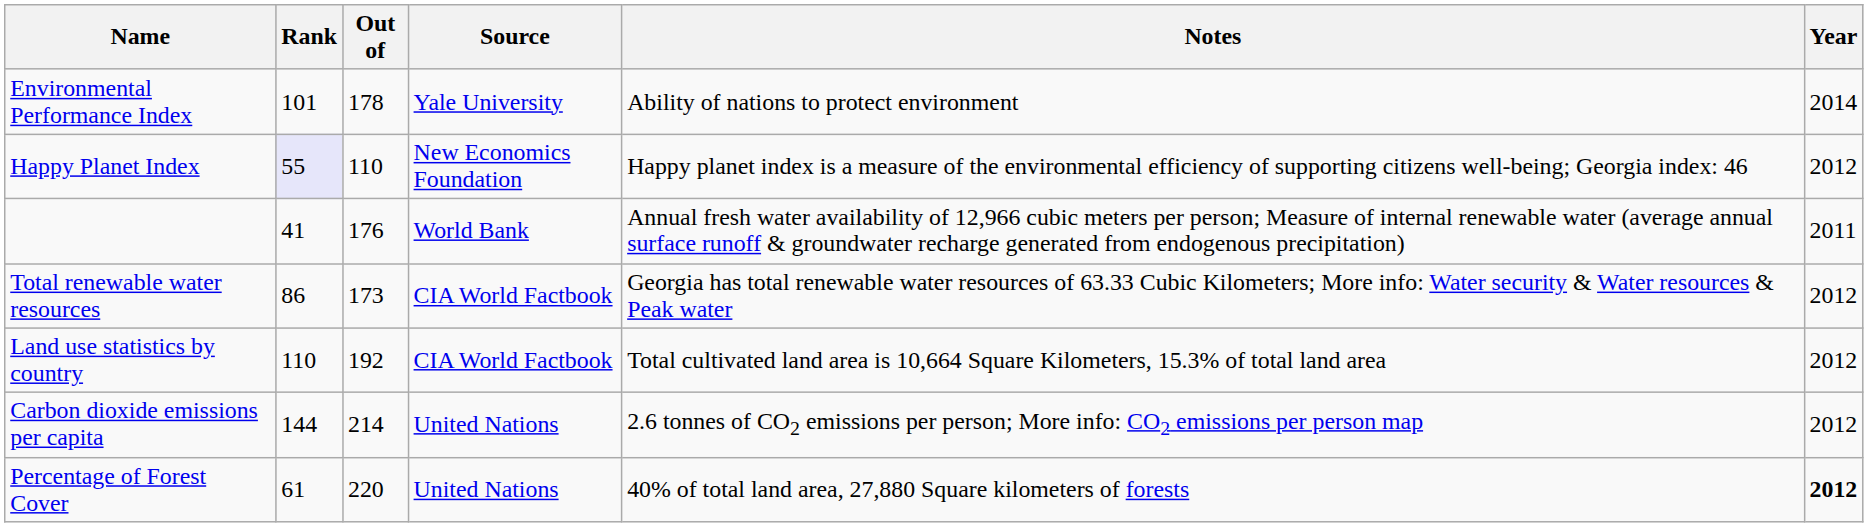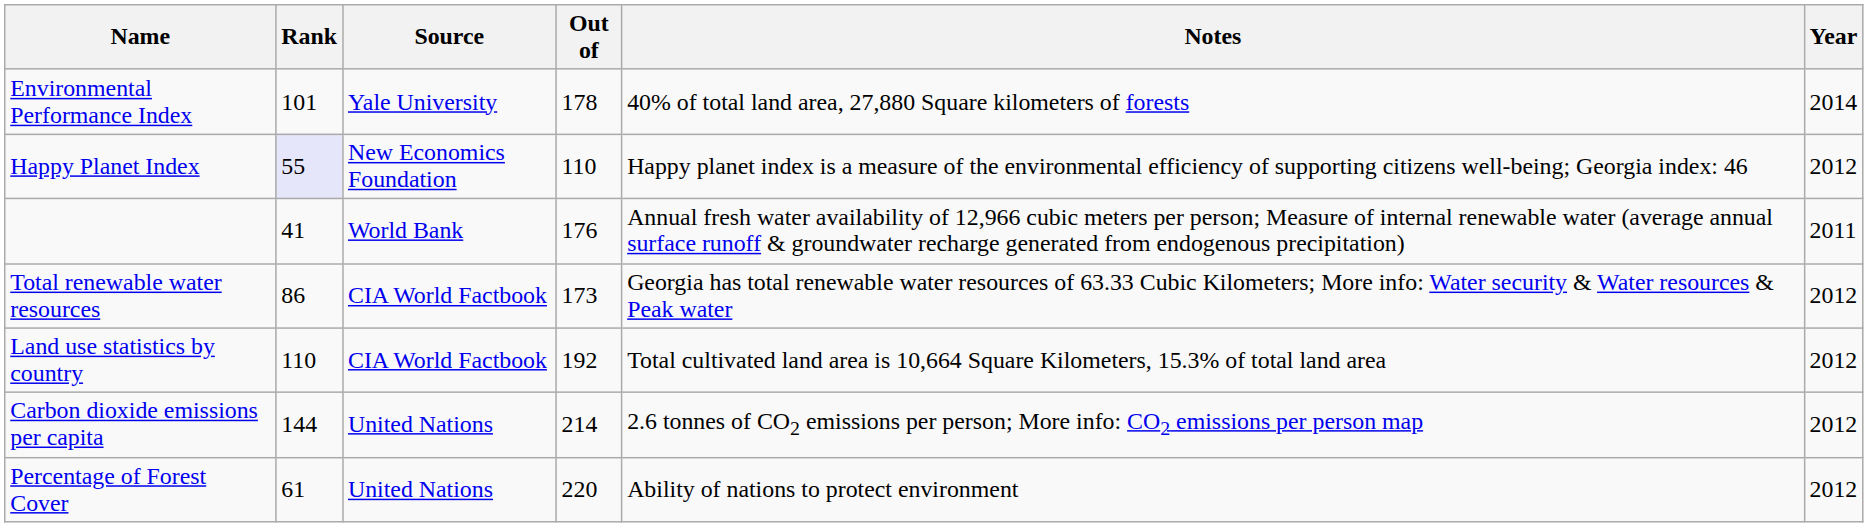 <table class="wikitable sortable" style="text-align:left">
 <tr>
 <th>Name</th>
 <th>Rank</th>
+<th>Source</th>
 <th>Out of</th>
-<th>Source</th>
 <th>Notes</th>
 <th>Year</th>
 </tr>
 <tr>
 <td><a href='#'>Environmental Performance Index</a></td>
 <td>101</td>
+<td><a href='#'>Yale University</a></td>
 <td>178</td>
-<td><a href='#'>Yale University</a></td>
-<td>Ability of nations to protect environment</td>
+<td>40% of total land area, 27,880 Square kilometers of <a href='#'>forests</a></td>
 <td>2014</td>
 </tr>
 <tr>
 <td><a href='#'>Happy Planet Index</a></td>
 <td style="background: lavender;">55</td>
+<td><a href='#'>New Economics Foundation</a></td>
 <td>110</td>
-<td><a href='#'>New Economics Foundation</a></td>
 <td>Happy planet index is a measure of the environmental efficiency of supporting citizens well-being; Georgia index: 46</td>
 <td>2012</td>
 </tr>
 <tr>
 <td></td>
 <td>41</td>
+<td><a href='#'>World Bank</a></td>
 <td>176</td>
-<td><a href='#'>World Bank</a></td>
 <td>Annual fresh water availability of 12,966 cubic meters per person; Measure of internal renewable water (average annual <a href='#'>surface runoff</a> & groundwater recharge generated from endogenous precipitation)</td>
 <td>2011</td>
 </tr>
 <tr>
 <td><a href='#'>Total renewable water resources</a></td>
 <td>86</td>
+<td><a href='#'>CIA World Factbook</a></td>
 <td>173</td>
-<td><a href='#'>CIA World Factbook</a></td>
 <td>Georgia has total renewable water resources of 63.33 Cubic Kilometers; More info: <a href='#'>Water security</a> & <a href='#'>Water resources</a> & <a href='#'>Peak water</a></td>
 <td>2012</td>
 </tr>
 <tr>
 <td><a href='#'>Land use statistics by country</a></td>
 <td>110</td>
+<td><a href='#'>CIA World Factbook</a></td>
 <td>192</td>
-<td><a href='#'>CIA World Factbook</a></td>
 <td>Total cultivated land area is 10,664 Square Kilometers, 15.3% of total land area</td>
 <td>2012</td>
 </tr>
 <tr>
 <td><a href='#'>Carbon dioxide emissions per capita</a></td>
 <td>144</td>
+<td><a href='#'>United Nations</a></td>
 <td>214</td>
-<td><a href='#'>United Nations</a></td>
 <td>2.6 tonnes of CO<sub>2</sub> emissions per person; More info: <a href='#'>CO<sub>2</sub> emissions per person map</a></td>
 <td>2012</td>
 </tr>
 <tr>
 <td><a href='#'>Percentage of Forest Cover</a></td>
 <td>61</td>
+<td><a href='#'>United Nations</a></td>
 <td>220</td>
-<td><a href='#'>United Nations</a></td>
-<td>40% of total land area, 27,880 Square kilometers of <a href='#'>forests</a></td>
-<td><strong>2012</strong></td>
+<td>Ability of nations to protect environment</td>
+<td>2012</td>
 </tr>
 </table>
